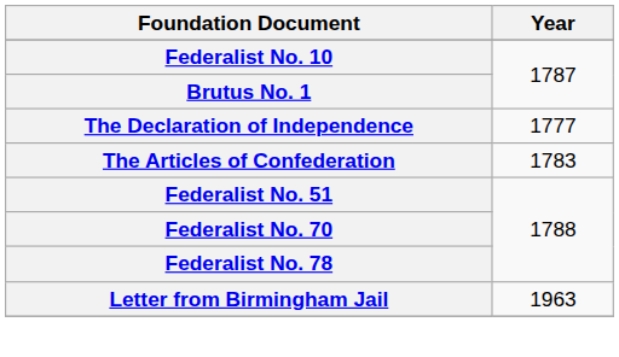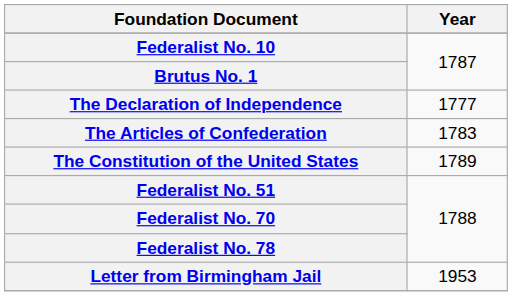 <table class="wikitable" style="text-align:center; font-size:95%; line-height:18px; width:35%;">
 <tr>
 <th width="40%">Foundation Document</th>
 <th width="10%">Year</th>
 </tr>
 <tr>
 </tr>
 <tr>
 </tr>
 <tr>
 <th><a href='#'>Federalist No. 10</a></th>
 <td rowspan="2">1787</td>
 </tr>
 <tr>
 <th><a href='#'>Brutus No. 1</a></th>
 </tr>
 <tr>
 <th><a href='#'>The Declaration of Independence</a></th>
 <td>1777</td>
 </tr>
 <tr>
 <th><a href='#'>The Articles of Confederation</a></th>
 <td>1783</td>
 </tr>
 <tr>
+<th><a href='#'>The Constitution of the United States</a></th>
+<td>1789</td>
+</tr>
+<tr>
 <th><a href='#'>Federalist No. 51</a></th>
 <td rowspan="3">1788</td>
 </tr>
 <tr>
 <th><a href='#'>Federalist No. 70</a></th>
 </tr>
 <tr>
 <th><a href='#'>Federalist No. 78</a></th>
 </tr>
 <tr>
 <th><a href='#'>Letter from Birmingham Jail</a></th>
-<td>1963</td>
+<td>1953</td>
 </tr>
 <tr>
 </tr>
 </table>
